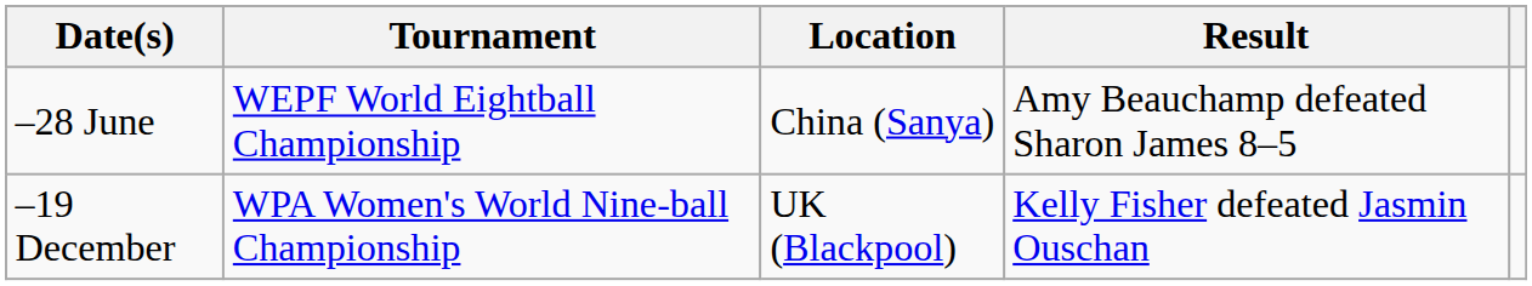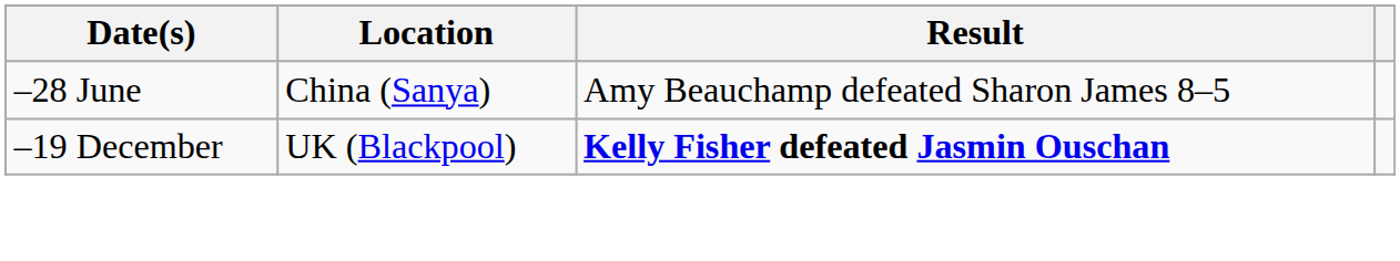 <table class="sortable wikitable" width="100%" cellpadding="5" style="margin: 1em auto 1em auto">
 <tr>
 <th scope="col">Date(s)</th>
-<th wscope="col">Tournament</th>
 <th scope="col">Location</th>
 <th scope="col" class="unsortable">Result</th>
 <th scope="col" class="unsortable"></th>
 </tr>
 <tr>
 <td>–28 June</td>
-<td><a href='#'>WEPF World Eightball Championship</a></td>
 <td>China (<a href='#'>Sanya</a>)</td>
 <td>Amy Beauchamp defeated Sharon James 8–5</td>
 <td align="center"></td>
 </tr>
 <tr>
 <td>–19 December</td>
-<td><a href='#'>WPA Women's World Nine-ball Championship</a></td>
 <td>UK (<a href='#'>Blackpool</a>)</td>
-<td><a href='#'>Kelly Fisher</a> defeated <a href='#'>Jasmin Ouschan</a></td>
+<td><strong><a href='#'>Kelly Fisher</a> defeated <a href='#'>Jasmin Ouschan</a></strong></td>
 <td align="center"></td>
 </tr>
 </table>
